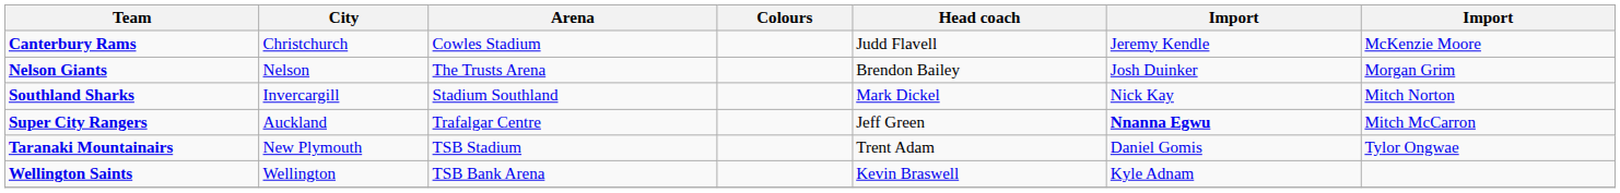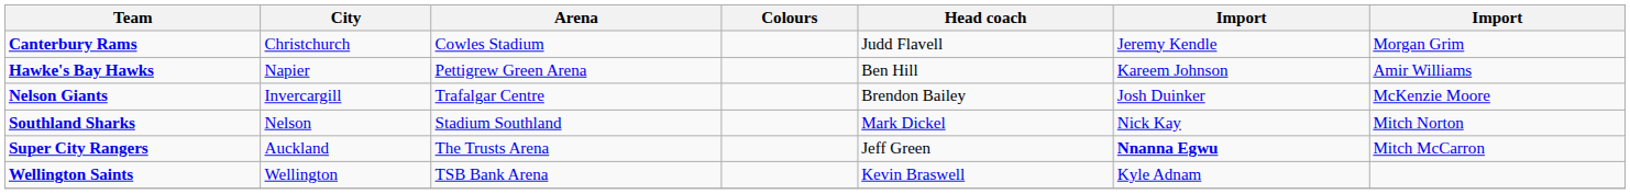 <table class="wikitable" style="width:99%; text-align:left">
 <tr>
 <th style="width:15%">Team</th>
 <th style="width:10%">City</th>
 <th style="width:17%">Arena</th>
 <th style="width:8%">Colours</th>
 <th style="width:15%">Head coach</th>
 <th style="width:15%">Import</th>
 <th style="width:15%">Import</th>
 </tr>
 <tr>
 <td><strong><a href='#'>Canterbury Rams</a></strong></td>
 <td><a href='#'>Christchurch</a></td>
 <td><a href='#'>Cowles Stadium</a></td>
 <td> </td>
 <td> Judd Flavell</td>
 <td> <a href='#'>Jeremy Kendle</a></td>
+<td> <a href='#'>Morgan Grim</a></td>
+</tr>
+<tr>
+<td><strong><a href='#'>Hawke's Bay Hawks</a></strong></td>
+<td><a href='#'>Napier</a></td>
+<td><a href='#'>Pettigrew Green Arena</a></td>
+<td>  </td>
+<td> Ben Hill</td>
+<td> <a href='#'>Kareem Johnson</a></td>
+<td> <a href='#'>Amir Williams</a></td>
+</tr>
+<tr>
+<td><strong><a href='#'>Nelson Giants</a></strong></td>
+<td><a href='#'>Invercargill</a></td>
+<td><a href='#'>Trafalgar Centre</a></td>
+<td> </td>
+<td> Brendon Bailey</td>
+<td> <a href='#'>Josh Duinker</a></td>
 <td> <a href='#'>McKenzie Moore</a></td>
 </tr>
 <tr>
-<td><strong><a href='#'>Nelson Giants</a></strong></td>
+<td><strong><a href='#'>Southland Sharks</a></strong></td>
 <td><a href='#'>Nelson</a></td>
-<td><a href='#'>The Trusts Arena</a></td>
-<td> </td>
-<td> Brendon Bailey</td>
-<td> <a href='#'>Josh Duinker</a></td>
-<td> <a href='#'>Morgan Grim</a></td>
-</tr>
-<tr>
-<td><strong><a href='#'>Southland Sharks</a></strong></td>
-<td><a href='#'>Invercargill</a></td>
 <td><a href='#'>Stadium Southland</a></td>
 <td>  </td>
 <td> <a href='#'>Mark Dickel</a></td>
 <td> <a href='#'>Nick Kay</a></td>
 <td> <a href='#'>Mitch Norton</a></td>
 </tr>
 <tr>
 <td><strong><a href='#'>Super City Rangers</a></strong></td>
 <td><a href='#'>Auckland</a></td>
-<td><a href='#'>Trafalgar Centre</a></td>
+<td><a href='#'>The Trusts Arena</a></td>
 <td>  </td>
 <td> Jeff Green</td>
 <td><strong> <a href='#'>Nnanna Egwu</a></strong></td>
 <td> <a href='#'>Mitch McCarron</a></td>
-</tr>
-<tr>
-<td><strong><a href='#'>Taranaki Mountainairs</a></strong></td>
-<td><a href='#'>New Plymouth</a></td>
-<td><a href='#'>TSB Stadium</a></td>
-<td> </td>
-<td> Trent Adam</td>
-<td> <a href='#'>Daniel Gomis</a></td>
-<td> <a href='#'>Tylor Ongwae</a></td>
 </tr>
 <tr>
 <td><strong><a href='#'>Wellington Saints</a></strong></td>
 <td><a href='#'>Wellington</a></td>
 <td><a href='#'>TSB Bank Arena</a></td>
 <td> </td>
 <td> <a href='#'>Kevin Braswell</a></td>
 <td> <a href='#'>Kyle Adnam</a></td>
 <td></td>
 </tr>
 <tr>
 </tr>
 </table>
